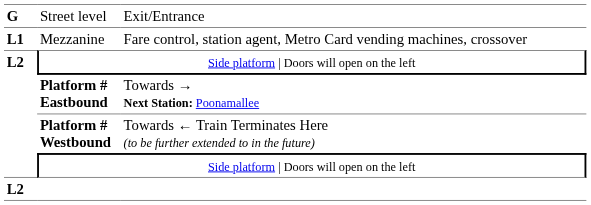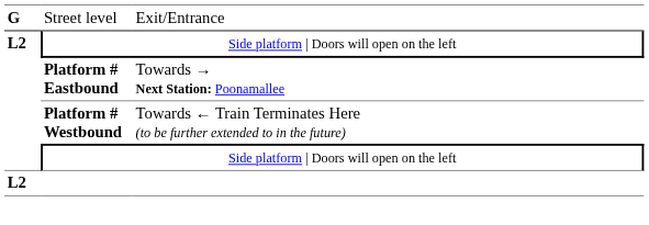 <table table border=0 cellspacing=0 cellpadding=3>
 <tr>
 <td style="border-bottom:solid 1px gray;border-top:solid 1px gray;" width=30 valign=top><strong>G</strong></td>
 <td style="border-top:solid 1px gray;border-bottom:solid 1px gray;" width=85 valign=top>Street level</td>
 <td style="border-top:solid 1px gray;border-bottom:solid 1px gray;" width=500 valign=top>Exit/Entrance</td>
-</tr>
-<tr>
-<td valign=top><strong>L1</strong></td>
-<td valign=top>Mezzanine</td>
-<td valign=top>Fare control, station agent, Metro Card vending machines, crossover</td>
 </tr>
 <tr>
 <td style="border-top:solid 1px gray;border-bottom:solid 1px gray;" width=30 rowspan=4 valign=top><strong>L2</strong></td>
 <td style="border-top:solid 1px gray;border-right:solid 2px black;border-left:solid 2px black;border-bottom:solid 2px black;text-align:center;" colspan=2><small><a href='#'>Side platform</a> | Doors will open on the left </small></td>
 </tr>
 <tr>
 <td style="border-bottom:solid 1px gray;" width=85><span><strong>Platform #</strong><br><strong>Eastbound</strong></span></td>
 <td style="border-bottom:solid 1px gray;" width=500>Towards → <br><small><strong>Next Station:</strong> <a href='#'>Poonamallee</a></small></td>
 </tr>
 <tr>
 <td><span><strong>Platform #</strong><br><strong>Westbound</strong></span></td>
 <td>Towards ← Train Terminates Here<br><small><em>(to be further extended to  in the future)</em></small></td>
 </tr>
 <tr>
 <td style="border-top:solid 2px black;border-right:solid 2px black;border-left:solid 2px black;border-bottom:solid 1px gray;" colspan=2  align=center><small><a href='#'>Side platform</a> | Doors will open on the left </small></td>
 </tr>
 <tr>
 <td style="border-bottom:solid 1px gray;" width=30 rowspan=2 valign=top><strong>L2</strong></td>
 <td style="border-bottom:solid 1px gray;" width=85></td>
 <td style="border-bottom:solid 1px gray;" width=500></td>
 </tr>
 <tr>
 </tr>
 </table>
